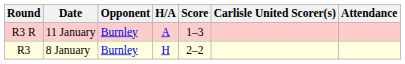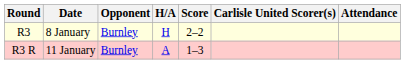 <table class="wikitable" style="text-align:center">
 <tr>
 <th>Round</th>
 <th>Date</th>
 <th>Opponent</th>
 <th>H/A</th>
 <th>Score</th>
 <th>Carlisle United Scorer(s)</th>
 <th>Attendance</th>
 </tr>
+<tr bgcolor=#ffffdd>
+<td>R3</td>
+<td align=left>8 January</td>
+<td align=left><a href='#'>Burnley</a></td>
+<td><a href='#'>H</a></td>
+<td>2–2</td>
+<td align=left></td>
+<td></td>
+</tr>
 <tr bgcolor=#FFCCCC>
 <td>R3 R</td>
 <td align=left>11 January</td>
 <td align=left><a href='#'>Burnley</a></td>
 <td><a href='#'>A</a></td>
 <td>1–3</td>
 <td align=left></td>
 <td></td>
 </tr>
-<tr bgcolor=#ffffdd>
-<td>R3</td>
-<td align=left>8 January</td>
-<td align=left><a href='#'>Burnley</a></td>
-<td><a href='#'>H</a></td>
-<td>2–2</td>
-<td align=left></td>
-<td></td>
-</tr>
 </table>
